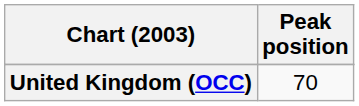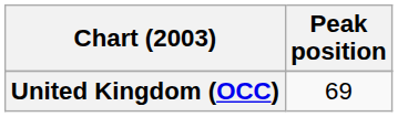 <table class="wikitable plainrowheaders sortable" style="text-align:center;">
 <tr>
 <th>Chart (2003)</th>
 <th>Peak<br>position</th>
 </tr>
 <tr>
 </tr>
 <tr>
 </tr>
 <tr>
 <th scope="row">United Kingdom (<a href='#'>OCC</a>)</th>
-<td>70</td>
+<td>69</td>
 </tr>
 </table>
